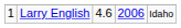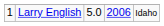 <table class="wikitable">
 <tr>
 </tr>
 <tr>
 <td>1</td>
 <td><a href='#'>Larry English</a></td>
-<td>4.6</td>
+<td>5.0</td>
 <td><a href='#'>2006</a></td>
 <td style="font-size:80%;">Idaho</td>
 </tr>
 </table>
